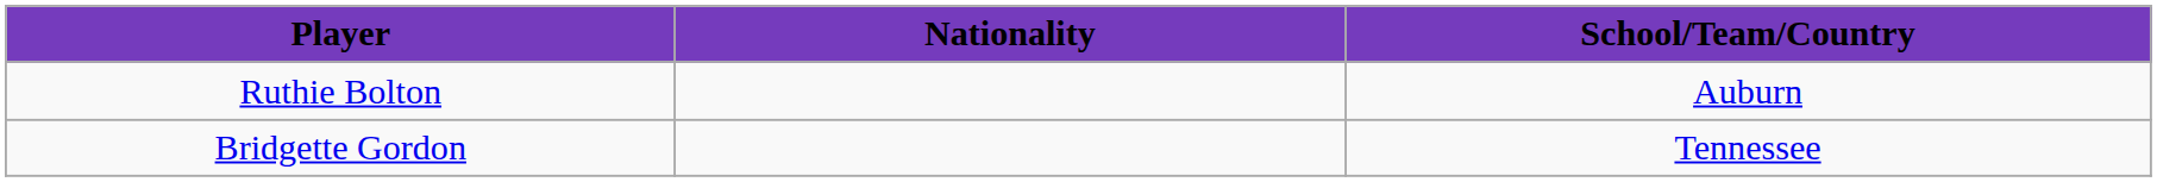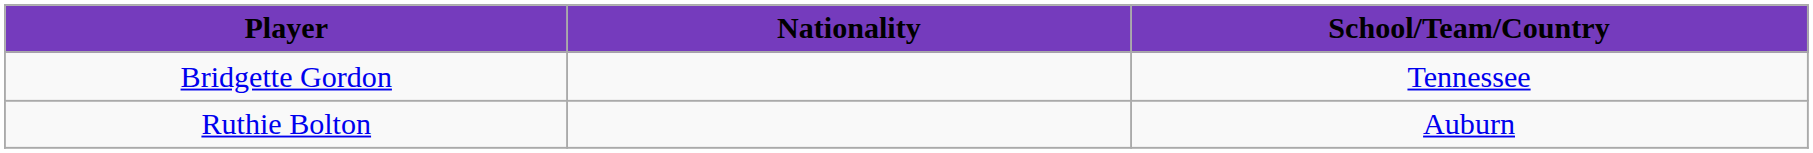 <table class="wikitable" style="text-align:center; width:60em">
 <tr>
 <th style="background: #753BBD" width="10%"><span>Player</span></th>
 <th style="background: #753BBD" width="10%"><span>Nationality</span></th>
 <th style="background: #753BBD" width="10%"><span>School/Team/Country</span></th>
 </tr>
 <tr>
+<td><a href='#'>Bridgette Gordon</a></td>
+<td></td>
+<td><a href='#'>Tennessee</a></td>
+</tr>
+<tr>
 <td><a href='#'>Ruthie Bolton</a></td>
 <td></td>
 <td><a href='#'>Auburn</a></td>
 </tr>
-<tr>
-<td><a href='#'>Bridgette Gordon</a></td>
-<td></td>
-<td><a href='#'>Tennessee</a></td>
-</tr>
 </table>
